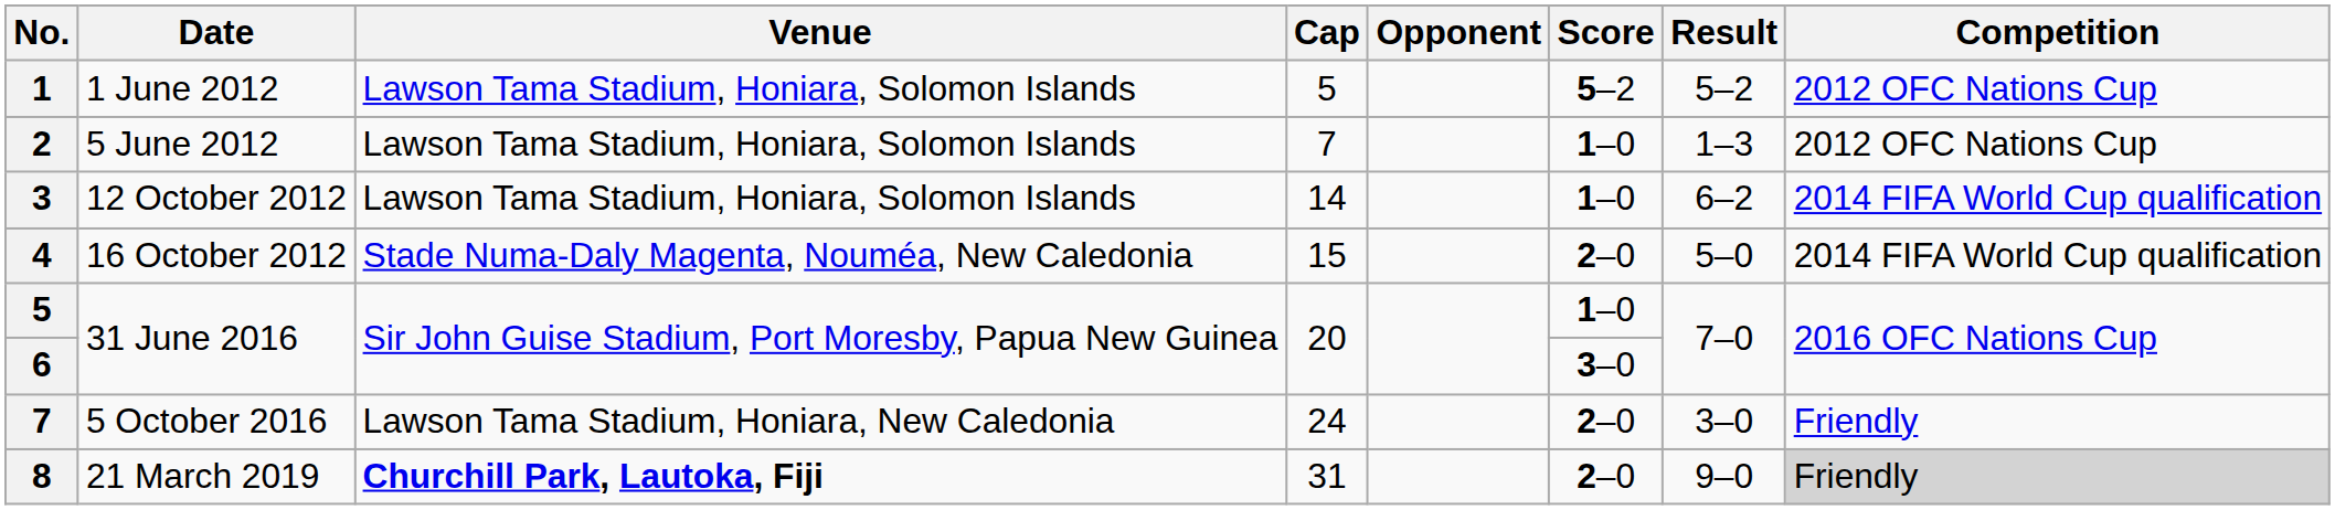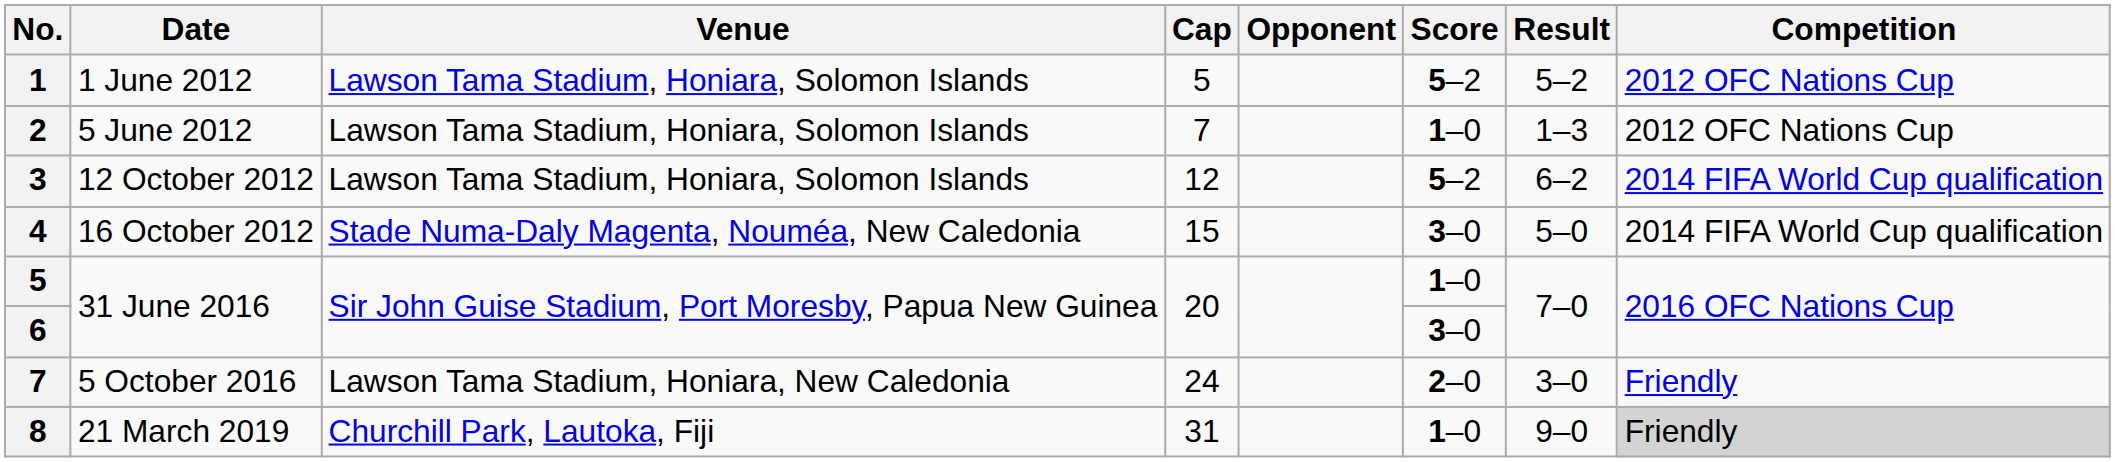 <table class="wikitable sortable plainrowheaders">
 <tr>
 <th scope=col>No.</th>
 <th scope=col data-sort-type=date>Date</th>
 <th scope=col>Venue</th>
 <th scope=col>Cap</th>
 <th scope=col>Opponent</th>
 <th scope=col>Score</th>
 <th scope=col>Result</th>
 <th scope=col>Competition</th>
 </tr>
 <tr>
 <th scope=row>1</th>
 <td>1 June 2012</td>
 <td><a href='#'>Lawson Tama Stadium</a>, <a href='#'>Honiara</a>, Solomon Islands</td>
 <td align=center>5</td>
 <td></td>
 <td align=center><strong>5</strong>–2</td>
 <td align=center>5–2</td>
 <td><a href='#'>2012 OFC Nations Cup</a></td>
 </tr>
 <tr>
 <th scope=row>2</th>
 <td>5 June 2012</td>
 <td>Lawson Tama Stadium, Honiara, Solomon Islands</td>
 <td align=center>7</td>
 <td></td>
 <td align=center><strong>1</strong>–0</td>
 <td align=center>1–3</td>
 <td>2012 OFC Nations Cup</td>
 </tr>
 <tr>
 <th scope=row>3</th>
 <td>12 October 2012</td>
 <td>Lawson Tama Stadium, Honiara, Solomon Islands</td>
-<td align=center>14</td>
+<td align=center>12</td>
 <td></td>
-<td align=center><strong>1</strong>–0</td>
+<td align=center><strong>5</strong>–2</td>
 <td align=center>6–2</td>
 <td><a href='#'>2014 FIFA World Cup qualification</a></td>
 </tr>
 <tr>
 <th scope=row>4</th>
 <td>16 October 2012</td>
 <td><a href='#'>Stade Numa-Daly Magenta</a>, <a href='#'>Nouméa</a>, New Caledonia</td>
 <td align=center>15</td>
 <td></td>
-<td align=center><strong>2</strong>–0</td>
+<td align=center><strong>3</strong>–0</td>
 <td align=center>5–0</td>
 <td>2014 FIFA World Cup qualification</td>
 </tr>
 <tr>
 <th scope=row>5</th>
 <td rowspan=2>31 June 2016</td>
 <td rowspan=2><a href='#'>Sir John Guise Stadium</a>, <a href='#'>Port Moresby</a>, Papua New Guinea</td>
 <td rowspan=2 align=center>20</td>
 <td rowspan=2></td>
 <td align=center><strong>1</strong>–0</td>
 <td rowspan=2 align=center>7–0</td>
 <td rowspan=2><a href='#'>2016 OFC Nations Cup</a></td>
 </tr>
 <tr>
 <th scope=row>6</th>
 <td align=center><strong>3</strong>–0</td>
 </tr>
 <tr>
 <th scope=row>7</th>
 <td>5 October 2016</td>
 <td>Lawson Tama Stadium, Honiara, New Caledonia</td>
 <td align=center>24</td>
 <td></td>
 <td align=center><strong>2</strong>–0</td>
 <td align=center>3–0</td>
 <td><a href='#'>Friendly</a></td>
 </tr>
 <tr>
 <th scope=row>8</th>
 <td>21 March 2019</td>
-<td><strong><a href='#'>Churchill Park</a>, <a href='#'>Lautoka</a>, Fiji</strong></td>
+<td><a href='#'>Churchill Park</a>, <a href='#'>Lautoka</a>, Fiji</td>
 <td align=center>31</td>
 <td></td>
-<td align=center><strong>2</strong>–0</td>
+<td align=center><strong>1</strong>–0</td>
 <td align=center>9–0</td>
 <td style="background: lightgrey;">Friendly</td>
 </tr>
 </table>
